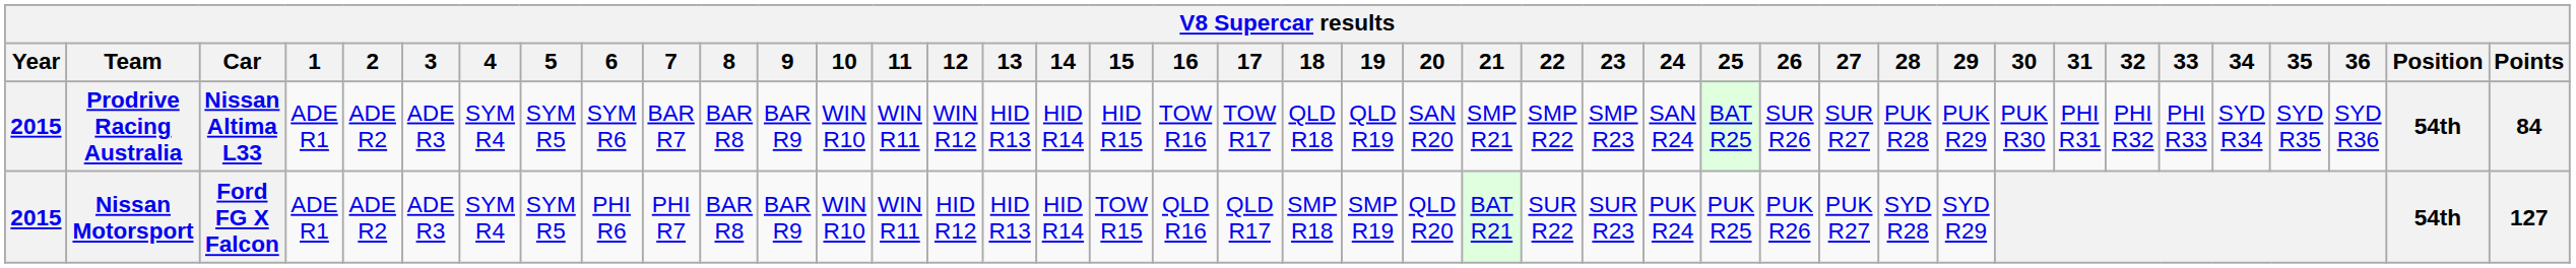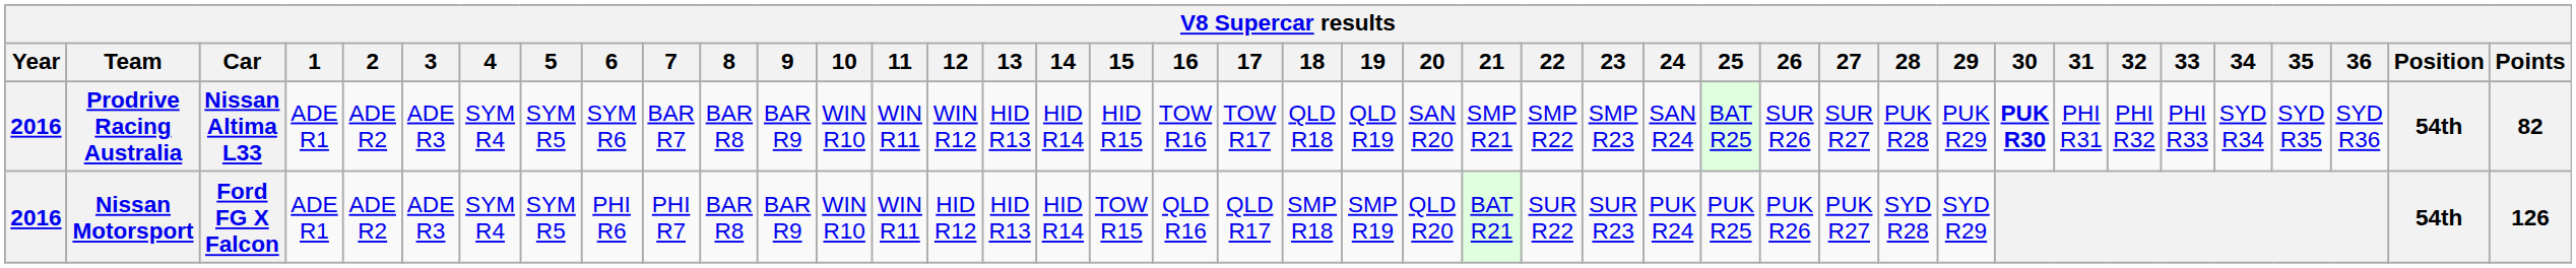 <table class="wikitable" style="text-align:center; font-size:75%">
 <tr>
 <th colspan=45><a href='#'>V8 Supercar</a> results</th>
 </tr>
 <tr>
 <th>Year</th>
 <th>Team</th>
 <th>Car</th>
 <th>1</th>
 <th>2</th>
 <th>3</th>
 <th>4</th>
 <th>5</th>
 <th>6</th>
 <th>7</th>
 <th>8</th>
 <th>9</th>
 <th>10</th>
 <th>11</th>
 <th>12</th>
 <th>13</th>
 <th>14</th>
 <th>15</th>
 <th>16</th>
 <th>17</th>
 <th>18</th>
 <th>19</th>
 <th>20</th>
 <th>21</th>
 <th>22</th>
 <th>23</th>
 <th>24</th>
 <th>25</th>
 <th>26</th>
 <th>27</th>
 <th>28</th>
 <th>29</th>
 <th>30</th>
 <th>31</th>
 <th>32</th>
 <th>33</th>
 <th>34</th>
 <th>35</th>
 <th>36</th>
 <th>Position</th>
 <th>Points</th>
 </tr>
 <tr>
-<th><a href='#'>2015</a></th>
+<th><a href='#'>2016</a></th>
 <th><a href='#'>Prodrive Racing Australia</a></th>
 <th><a href='#'>Nissan Altima L33</a></th>
 <td><a href='#'>ADE<br>R1</a></td>
 <td><a href='#'>ADE<br>R2</a></td>
 <td><a href='#'>ADE<br>R3</a></td>
 <td><a href='#'>SYM<br>R4</a></td>
 <td><a href='#'>SYM<br>R5</a></td>
 <td><a href='#'>SYM<br>R6</a></td>
 <td><a href='#'>BAR<br>R7</a></td>
 <td><a href='#'>BAR<br>R8</a></td>
 <td><a href='#'>BAR<br>R9</a></td>
 <td><a href='#'>WIN<br>R10</a></td>
 <td><a href='#'>WIN<br>R11</a></td>
 <td><a href='#'>WIN<br>R12</a></td>
 <td><a href='#'>HID<br>R13</a></td>
 <td><a href='#'>HID<br>R14</a></td>
 <td><a href='#'>HID<br>R15</a></td>
 <td><a href='#'>TOW<br>R16</a></td>
 <td><a href='#'>TOW<br>R17</a></td>
 <td><a href='#'>QLD<br>R18</a></td>
 <td><a href='#'>QLD<br>R19</a></td>
 <td><a href='#'>SAN<br>R20</a></td>
 <td><a href='#'>SMP<br>R21</a></td>
 <td><a href='#'>SMP<br>R22</a></td>
 <td><a href='#'>SMP<br>R23</a></td>
 <td><a href='#'>SAN<br>R24</a></td>
 <td style="background: #dfffdf"><a href='#'>BAT<br>R25</a><br></td>
 <td><a href='#'>SUR<br>R26</a></td>
 <td><a href='#'>SUR<br>R27</a></td>
 <td><a href='#'>PUK<br>R28</a></td>
 <td><a href='#'>PUK<br>R29</a></td>
-<td><a href='#'>PUK<br>R30</a></td>
+<td><strong><a href='#'>PUK<br>R30</a></strong></td>
 <td><a href='#'>PHI<br>R31</a></td>
 <td><a href='#'>PHI<br>R32</a></td>
 <td><a href='#'>PHI<br>R33</a></td>
 <td><a href='#'>SYD<br>R34</a></td>
 <td><a href='#'>SYD<br>R35</a></td>
 <td><a href='#'>SYD<br>R36</a></td>
 <th>54th</th>
-<th>84</th>
+<th>82</th>
 </tr>
 <tr>
-<th><a href='#'>2015</a></th>
+<th><a href='#'>2016</a></th>
 <th><a href='#'>Nissan Motorsport</a></th>
 <th><a href='#'>Ford FG X Falcon</a></th>
 <td><a href='#'>ADE<br>R1</a></td>
 <td><a href='#'>ADE<br>R2</a></td>
 <td><a href='#'>ADE<br>R3</a></td>
 <td><a href='#'>SYM<br>R4</a></td>
 <td><a href='#'>SYM<br>R5</a></td>
 <td><a href='#'>PHI<br>R6</a></td>
 <td><a href='#'>PHI<br>R7</a></td>
 <td><a href='#'>BAR<br>R8</a></td>
 <td><a href='#'>BAR<br>R9</a></td>
 <td><a href='#'>WIN<br>R10</a></td>
 <td><a href='#'>WIN<br>R11</a></td>
 <td><a href='#'>HID<br>R12</a></td>
 <td><a href='#'>HID<br>R13</a></td>
 <td><a href='#'>HID<br>R14</a></td>
 <td><a href='#'>TOW<br>R15</a></td>
 <td><a href='#'>QLD<br>R16</a></td>
 <td><a href='#'>QLD<br>R17</a></td>
 <td><a href='#'>SMP<br>R18</a></td>
 <td><a href='#'>SMP<br>R19</a></td>
 <td><a href='#'>QLD<br>R20</a></td>
 <td style="background: #dfffdf"><a href='#'>BAT<br>R21</a><br></td>
 <td><a href='#'>SUR<br>R22</a></td>
 <td><a href='#'>SUR<br>R23</a></td>
 <td><a href='#'>PUK<br>R24</a></td>
 <td><a href='#'>PUK<br>R25</a></td>
 <td><a href='#'>PUK<br>R26</a></td>
 <td><a href='#'>PUK<br>R27</a></td>
 <td><a href='#'>SYD<br>R28</a></td>
 <td><a href='#'>SYD<br>R29</a></td>
 <th colspan=7></th>
 <th>54th</th>
-<th>127</th>
+<th>126</th>
 </tr>
 </table>
